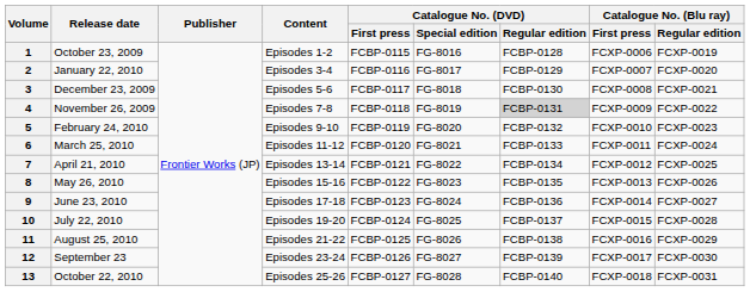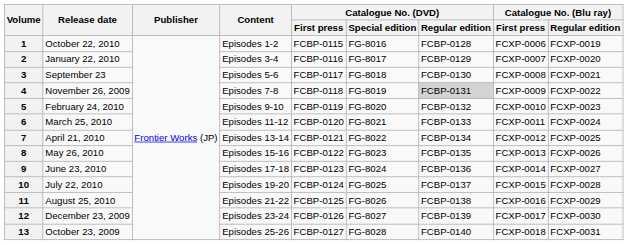 <table class="wikitable" style="font-size:small">
 <tr>
 <th rowspan="2">Volume</th>
 <th rowspan="2">Release date</th>
 <th rowspan="2">Publisher</th>
 <th rowspan="2">Content</th>
 <th colspan="3">Catalogue No. (DVD)</th>
 <th colspan="2">Catalogue No. (Blu ray)</th>
 </tr>
 <tr>
 <th>First press</th>
 <th>Special edition</th>
 <th>Regular edition</th>
 <th>First press</th>
 <th>Regular edition</th>
 </tr>
 <tr>
 <th>1</th>
-<td>October 23, 2009</td>
+<td>October 22, 2010</td>
 <td rowspan="13"><a href='#'>Frontier Works</a> (JP)</td>
 <td>Episodes 1-2</td>
 <td>FCBP-0115</td>
 <td>FG-8016</td>
 <td>FCBP-0128</td>
 <td>FCXP-0006</td>
 <td>FCXP-0019</td>
 </tr>
 <tr>
 <th>2</th>
 <td>January 22, 2010</td>
 <td>Episodes 3-4</td>
 <td>FCBP-0116</td>
 <td>FG-8017</td>
 <td>FCBP-0129</td>
 <td>FCXP-0007</td>
 <td>FCXP-0020</td>
 </tr>
 <tr>
 <th>3</th>
-<td>December 23, 2009</td>
+<td>September 23</td>
 <td>Episodes 5-6</td>
 <td>FCBP-0117</td>
 <td>FG-8018</td>
 <td>FCBP-0130</td>
 <td>FCXP-0008</td>
 <td>FCXP-0021</td>
 </tr>
 <tr>
 <th>4</th>
 <td>November 26, 2009</td>
 <td>Episodes 7-8</td>
 <td>FCBP-0118</td>
 <td>FG-8019</td>
 <td style="background: lightgrey;">FCBP-0131</td>
 <td>FCXP-0009</td>
 <td>FCXP-0022</td>
 </tr>
 <tr>
 <th>5</th>
 <td>February 24, 2010</td>
 <td>Episodes 9-10</td>
 <td>FCBP-0119</td>
 <td>FG-8020</td>
 <td>FCBP-0132</td>
 <td>FCXP-0010</td>
 <td>FCXP-0023</td>
 </tr>
 <tr>
 <th>6</th>
 <td>March 25, 2010</td>
 <td>Episodes 11-12</td>
 <td>FCBP-0120</td>
 <td>FG-8021</td>
 <td>FCBP-0133</td>
 <td>FCXP-0011</td>
 <td>FCXP-0024</td>
 </tr>
 <tr>
 <th>7</th>
 <td>April 21, 2010</td>
 <td>Episodes 13-14</td>
 <td>FCBP-0121</td>
 <td>FG-8022</td>
 <td>FCBP-0134</td>
 <td>FCXP-0012</td>
 <td>FCXP-0025</td>
 </tr>
 <tr>
 <th>8</th>
 <td>May 26, 2010</td>
 <td>Episodes 15-16</td>
 <td>FCBP-0122</td>
 <td>FG-8023</td>
 <td>FCBP-0135</td>
 <td>FCXP-0013</td>
 <td>FCXP-0026</td>
 </tr>
 <tr>
 <th>9</th>
 <td>June 23, 2010</td>
 <td>Episodes 17-18</td>
 <td>FCBP-0123</td>
 <td>FG-8024</td>
 <td>FCBP-0136</td>
 <td>FCXP-0014</td>
 <td>FCXP-0027</td>
 </tr>
 <tr>
 <th>10</th>
 <td>July 22, 2010</td>
 <td>Episodes 19-20</td>
 <td>FCBP-0124</td>
 <td>FG-8025</td>
 <td>FCBP-0137</td>
 <td>FCXP-0015</td>
 <td>FCXP-0028</td>
 </tr>
 <tr>
 <th>11</th>
 <td>August 25, 2010</td>
 <td>Episodes 21-22</td>
 <td>FCBP-0125</td>
 <td>FG-8026</td>
 <td>FCBP-0138</td>
 <td>FCXP-0016</td>
 <td>FCXP-0029</td>
 </tr>
 <tr>
 <th>12</th>
-<td>September 23</td>
+<td>December 23, 2009</td>
 <td>Episodes 23-24</td>
 <td>FCBP-0126</td>
 <td>FG-8027</td>
 <td>FCBP-0139</td>
 <td>FCXP-0017</td>
 <td>FCXP-0030</td>
 </tr>
 <tr>
 <th>13</th>
-<td>October 22, 2010</td>
+<td>October 23, 2009</td>
 <td>Episodes 25-26</td>
 <td>FCBP-0127</td>
 <td>FG-8028</td>
 <td>FCBP-0140</td>
 <td>FCXP-0018</td>
 <td>FCXP-0031</td>
 </tr>
 </table>
